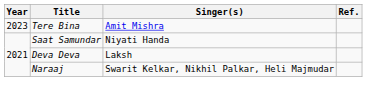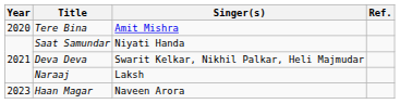 <table class="wikitable">
 <tr>
 <th>Year</th>
 <th>Title</th>
 <th>Singer(s)</th>
 <th>Ref.</th>
 </tr>
 <tr>
-<td>2023</td>
+<td>2020</td>
 <td><em>Tere Bina</em></td>
 <td><a href='#'>Amit Mishra</a></td>
 <td></td>
 </tr>
 <tr>
 <td rowspan="3">2021</td>
 <td><em>Saat Samundar</em></td>
 <td>Niyati Handa</td>
 <td></td>
 </tr>
 <tr>
 <td><em>Deva Deva</em></td>
+<td>Swarit Kelkar, Nikhil Palkar, Heli Majmudar</td>
+<td></td>
+</tr>
+<tr>
+<td><em>Naraaj</em></td>
 <td>Laksh</td>
 <td></td>
 </tr>
 <tr>
-<td><em>Naraaj</em></td>
-<td>Swarit Kelkar, Nikhil Palkar, Heli Majmudar</td>
+<td>2023</td>
+<td><em>Haan Magar</em></td>
+<td>Naveen Arora</td>
 <td></td>
 </tr>
 </table>
